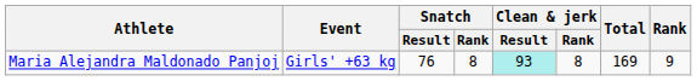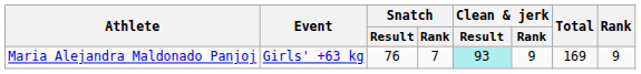 <table class=wikitable style="text-align:center; font-size:90%">
 <tr>
 <th rowspan="2">Athlete</th>
 <th rowspan="2">Event</th>
 <th colspan="2">Snatch</th>
 <th colspan="2">Clean & jerk</th>
 <th rowspan="2">Total</th>
 <th rowspan="2">Rank</th>
 </tr>
 <tr style="font-size:95%">
 <th>Result</th>
 <th>Rank</th>
 <th>Result</th>
 <th>Rank</th>
 </tr>
 <tr>
 <td><a href='#'>Maria Alejandra Maldonado Panjoj</a></td>
 <td><a href='#'>Girls' +63 kg</a></td>
 <td>76</td>
-<td>8</td>
+<td>7</td>
 <td style="background: paleturquoise;">93</td>
-<td>8</td>
+<td>9</td>
 <td>169</td>
 <td>9</td>
 </tr>
 </table>
